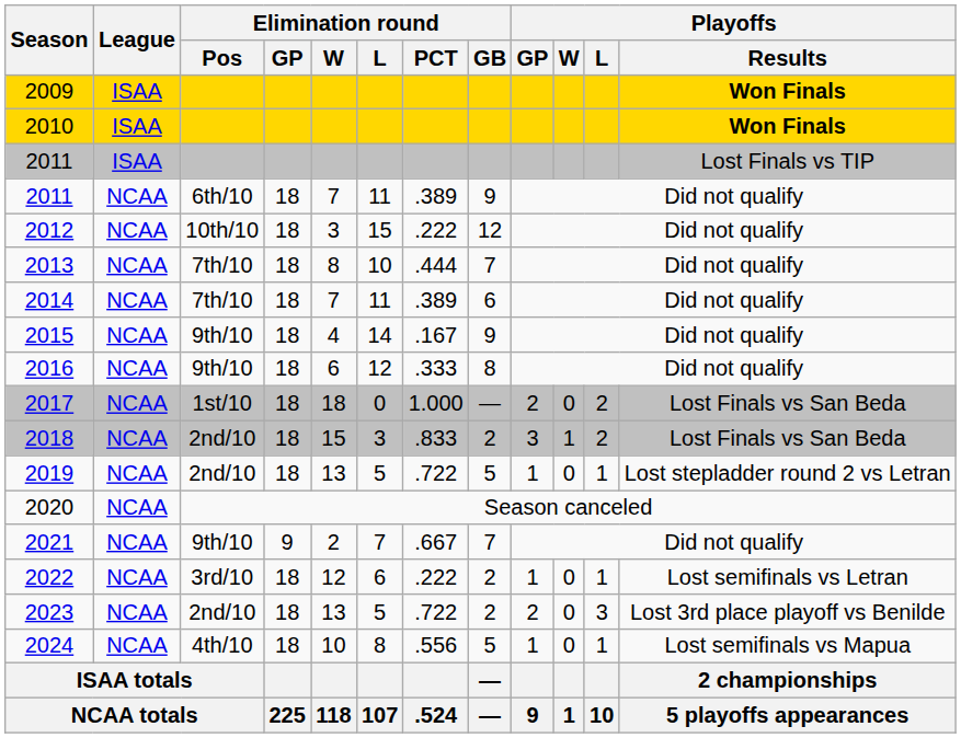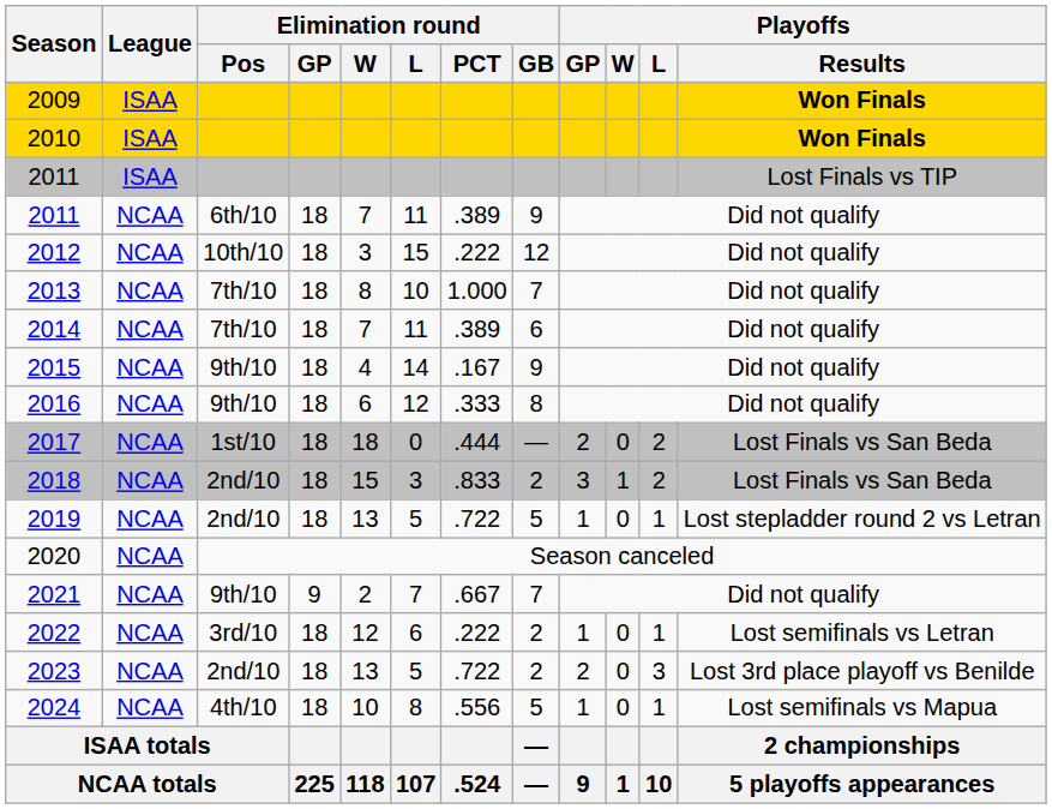 <table class="wikitable" style="text-align:center; font-size:90%">
 <tr>
 <th rowspan="2">Season</th>
 <th rowspan="2">League</th>
 <th colspan="6">Elimination round</th>
 <th colspan="4">Playoffs</th>
 </tr>
 <tr>
 <th>Pos</th>
 <th>GP</th>
 <th>W</th>
 <th>L</th>
 <th>PCT</th>
 <th>GB</th>
 <th>GP</th>
 <th>W</th>
 <th>L</th>
 <th>Results</th>
 </tr>
 <tr bgcolor=gold>
 <td>2009</td>
 <td><a href='#'>ISAA</a></td>
 <td></td>
 <td></td>
 <td></td>
 <td></td>
 <td></td>
 <td></td>
 <td></td>
 <td></td>
 <td></td>
 <td><strong>Won Finals</strong></td>
 </tr>
 <tr bgcolor=gold>
 <td>2010</td>
 <td><a href='#'>ISAA</a></td>
 <td></td>
 <td></td>
 <td></td>
 <td></td>
 <td></td>
 <td></td>
 <td></td>
 <td></td>
 <td></td>
 <td><strong>Won Finals</strong></td>
 </tr>
 <tr bgcolor=silver>
 <td>2011</td>
 <td><a href='#'>ISAA</a></td>
 <td></td>
 <td></td>
 <td></td>
 <td></td>
 <td></td>
 <td></td>
 <td></td>
 <td></td>
 <td></td>
 <td>Lost Finals vs TIP</td>
 </tr>
 <tr>
 <td><a href='#'>2011</a></td>
 <td><a href='#'>NCAA</a></td>
 <td>6th/10</td>
 <td>18</td>
 <td>7</td>
 <td>11</td>
 <td>.389</td>
 <td>9</td>
 <td colspan="4">Did not qualify</td>
 </tr>
 <tr>
 <td><a href='#'>2012</a></td>
 <td><a href='#'>NCAA</a></td>
 <td>10th/10</td>
 <td>18</td>
 <td>3</td>
 <td>15</td>
 <td>.222</td>
 <td>12</td>
 <td colspan="4">Did not qualify</td>
 </tr>
 <tr>
 <td><a href='#'>2013</a></td>
 <td><a href='#'>NCAA</a></td>
 <td>7th/10</td>
 <td>18</td>
 <td>8</td>
 <td>10</td>
-<td>.444</td>
+<td>1.000</td>
 <td>7</td>
 <td colspan="4">Did not qualify</td>
 </tr>
 <tr>
 <td><a href='#'>2014</a></td>
 <td><a href='#'>NCAA</a></td>
 <td>7th/10</td>
 <td>18</td>
 <td>7</td>
 <td>11</td>
 <td>.389</td>
 <td>6</td>
 <td colspan="4">Did not qualify</td>
 </tr>
 <tr>
 <td><a href='#'>2015</a></td>
 <td><a href='#'>NCAA</a></td>
 <td>9th/10</td>
 <td>18</td>
 <td>4</td>
 <td>14</td>
 <td>.167</td>
 <td>9</td>
 <td colspan="4">Did not qualify</td>
 </tr>
 <tr>
 <td><a href='#'>2016</a></td>
 <td><a href='#'>NCAA</a></td>
 <td>9th/10</td>
 <td>18</td>
 <td>6</td>
 <td>12</td>
 <td>.333</td>
 <td>8</td>
 <td colspan="4">Did not qualify</td>
 </tr>
 <tr bgcolor="silver">
 <td><a href='#'>2017</a></td>
 <td><a href='#'>NCAA</a></td>
 <td>1st/10</td>
 <td>18</td>
 <td>18</td>
 <td>0</td>
-<td>1.000</td>
+<td>.444</td>
 <td>—</td>
 <td>2</td>
 <td>0</td>
 <td>2</td>
 <td>Lost Finals vs San Beda</td>
 </tr>
 <tr bgcolor="silver">
 <td><a href='#'>2018</a></td>
 <td><a href='#'>NCAA</a></td>
 <td>2nd/10</td>
 <td>18</td>
 <td>15</td>
 <td>3</td>
 <td>.833</td>
 <td>2</td>
 <td>3</td>
 <td>1</td>
 <td>2</td>
 <td>Lost Finals vs San Beda</td>
 </tr>
 <tr>
 <td><a href='#'>2019</a></td>
 <td><a href='#'>NCAA</a></td>
 <td>2nd/10</td>
 <td>18</td>
 <td>13</td>
 <td>5</td>
 <td>.722</td>
 <td>5</td>
 <td>1</td>
 <td>0</td>
 <td>1</td>
 <td>Lost stepladder round 2 vs Letran</td>
 </tr>
 <tr>
 <td>2020</td>
 <td><a href='#'>NCAA</a></td>
 <td colspan="10">Season canceled</td>
 </tr>
 <tr>
 <td><a href='#'>2021</a></td>
 <td><a href='#'>NCAA</a></td>
 <td>9th/10</td>
 <td>9</td>
 <td>2</td>
 <td>7</td>
 <td>.667</td>
 <td>7</td>
 <td colspan="4">Did not qualify</td>
 </tr>
 <tr>
 <td><a href='#'>2022</a></td>
 <td><a href='#'>NCAA</a></td>
 <td>3rd/10</td>
 <td>18</td>
 <td>12</td>
 <td>6</td>
 <td>.222</td>
 <td>2</td>
 <td>1</td>
 <td>0</td>
 <td>1</td>
 <td>Lost semifinals vs Letran</td>
 </tr>
 <tr>
 <td><a href='#'>2023</a></td>
 <td><a href='#'>NCAA</a></td>
 <td>2nd/10</td>
 <td>18</td>
 <td>13</td>
 <td>5</td>
 <td>.722</td>
 <td>2</td>
 <td>2</td>
 <td>0</td>
 <td>3</td>
 <td>Lost 3rd place playoff vs Benilde</td>
 </tr>
 <tr>
 <td><a href='#'>2024</a></td>
 <td><a href='#'>NCAA</a></td>
 <td>4th/10</td>
 <td>18</td>
 <td>10</td>
 <td>8</td>
 <td>.556</td>
 <td>5</td>
 <td>1</td>
 <td>0</td>
 <td>1</td>
 <td>Lost semifinals vs Mapua</td>
 </tr>
 <tr>
 <th colspan="3">ISAA totals</th>
 <th></th>
 <th></th>
 <th></th>
 <th></th>
 <th>—</th>
 <th></th>
 <th></th>
 <th></th>
 <th>2 championships</th>
 </tr>
 <tr>
 <th colspan="3">NCAA totals</th>
 <th>225</th>
 <th>118</th>
 <th>107</th>
 <th>.524</th>
 <th>—</th>
 <th>9</th>
 <th>1</th>
 <th>10</th>
 <th>5 playoffs appearances</th>
 </tr>
 </table>
